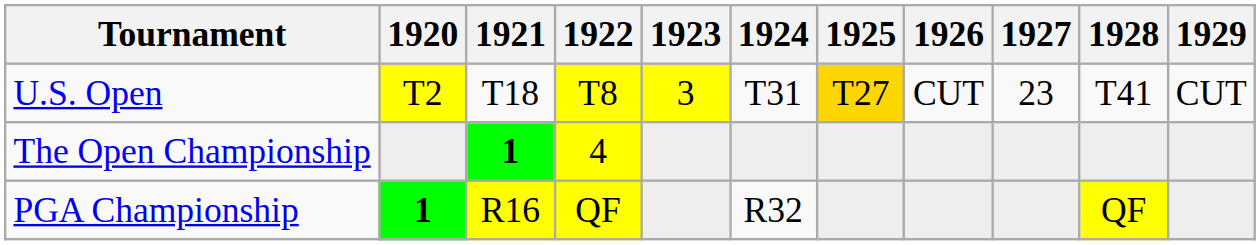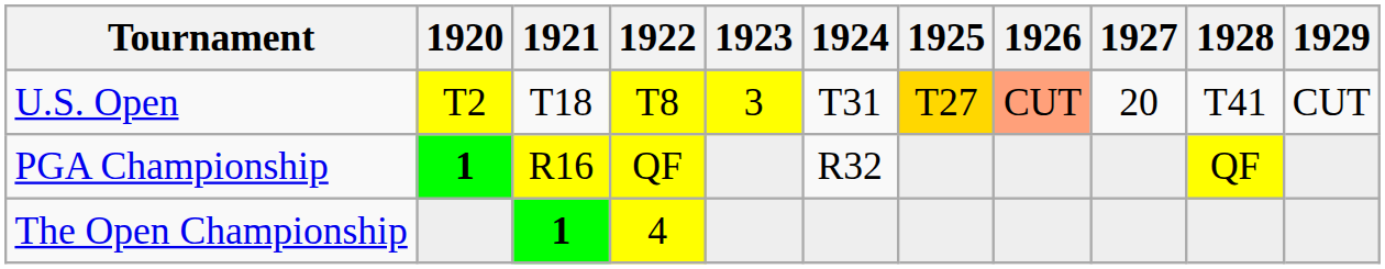 <table class="wikitable" style="font-size:95%;text-align:center;">
 <tr>
 <th>Tournament</th>
 <th>1920</th>
 <th>1921</th>
 <th>1922</th>
 <th>1923</th>
 <th>1924</th>
 <th>1925</th>
 <th>1926</th>
 <th>1927</th>
 <th>1928</th>
 <th>1929</th>
 </tr>
 <tr>
 <td align=left><a href='#'>U.S. Open</a></td>
 <td style="background:yellow;">T2</td>
 <td>T18</td>
 <td style="background:yellow;">T8</td>
 <td style="background:yellow;">3</td>
 <td>T31</td>
 <td style="background: gold;">T27</td>
-<td>CUT</td>
-<td>23</td>
+<td style="background: lightsalmon;">CUT</td>
+<td>20</td>
 <td>T41</td>
 <td>CUT</td>
+</tr>
+<tr>
+<td align=left><a href='#'>PGA Championship</a></td>
+<td style="background:#0f0;"><strong>1</strong></td>
+<td style="background:yellow;">R16</td>
+<td style="background:yellow;">QF</td>
+<td style="background:#eeeeee;"></td>
+<td>R32</td>
+<td style="background:#eeeeee;"></td>
+<td style="background:#eeeeee;"></td>
+<td style="background:#eeeeee;"></td>
+<td style="background:yellow;">QF</td>
+<td style="background:#eeeeee;"></td>
 </tr>
 <tr>
 <td align=left><a href='#'>The Open Championship</a></td>
 <td style="background:#eeeeee;"></td>
 <td style="background:#0f0;"><strong>1</strong></td>
 <td style="background:yellow;">4</td>
 <td style="background:#eeeeee;"></td>
 <td style="background:#eeeeee;"></td>
 <td style="background:#eeeeee;"></td>
 <td style="background:#eeeeee;"></td>
 <td style="background:#eeeeee;"></td>
 <td style="background:#eeeeee;"></td>
 <td style="background:#eeeeee;"></td>
 </tr>
-<tr>
-<td align=left><a href='#'>PGA Championship</a></td>
-<td style="background:#0f0;"><strong>1</strong></td>
-<td style="background:yellow;">R16</td>
-<td style="background:yellow;">QF</td>
-<td style="background:#eeeeee;"></td>
-<td>R32</td>
-<td style="background:#eeeeee;"></td>
-<td style="background:#eeeeee;"></td>
-<td style="background:#eeeeee;"></td>
-<td style="background:yellow;">QF</td>
-<td style="background:#eeeeee;"></td>
-</tr>
 </table>
